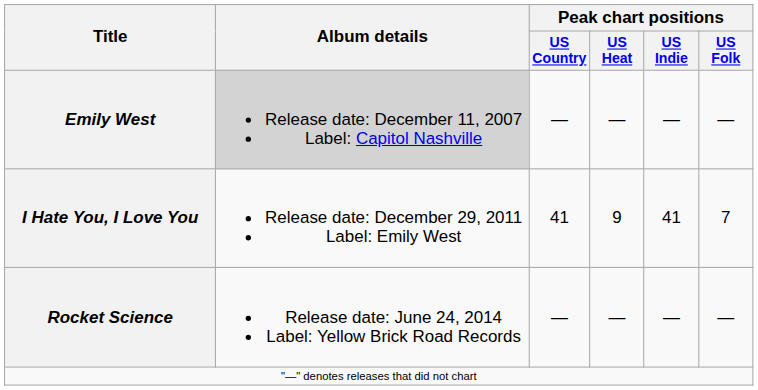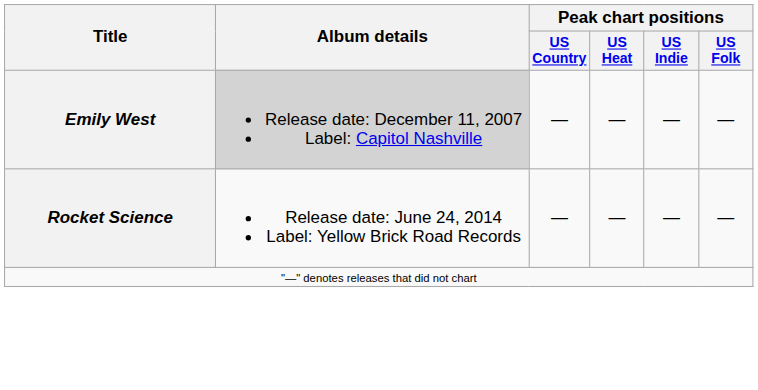 <table class="wikitable plainrowheaders" style="text-align:center;">
 <tr>
 <th rowspan="2" style="width:12em;">Title</th>
 <th rowspan="2" style="width:18em;">Album details</th>
 <th colspan="4">Peak chart positions</th>
 </tr>
 <tr style="font-size:smaller;">
 <th style="width:45px;"><a href='#'>US Country</a></th>
 <th style="width:45px;"><a href='#'>US Heat</a></th>
 <th style="width:45px;"><a href='#'>US Indie</a></th>
 <th style="width:45px;"><a href='#'>US Folk</a></th>
 </tr>
 <tr>
 <th scope="row"><em>Emily West</em></th>
 <td style="background: lightgrey;"><br><ul><li>Release date: December 11, 2007</li><li>Label: <a href='#'>Capitol Nashville</a></li></ul></td>
 <td>—</td>
 <td>—</td>
 <td>—</td>
 <td>—</td>
 </tr>
 <tr>
-<th scope="row"><em>I Hate You, I Love You</em></th>
-<td><br><ul><li>Release date: December 29, 2011</li><li>Label: Emily West</li></ul></td>
-<td>41</td>
-<td>9</td>
-<td>41</td>
-<td>7</td>
-</tr>
-<tr>
 <th scope="row"><em>Rocket Science</em></th>
 <td><br><ul><li>Release date: June 24, 2014</li><li>Label: Yellow Brick Road Records</li></ul></td>
 <td>—</td>
 <td>—</td>
 <td>—</td>
 <td>—</td>
 </tr>
 <tr>
 <td colspan="6" style="font-size:8pt">"—" denotes releases that did not chart</td>
 </tr>
 </table>
